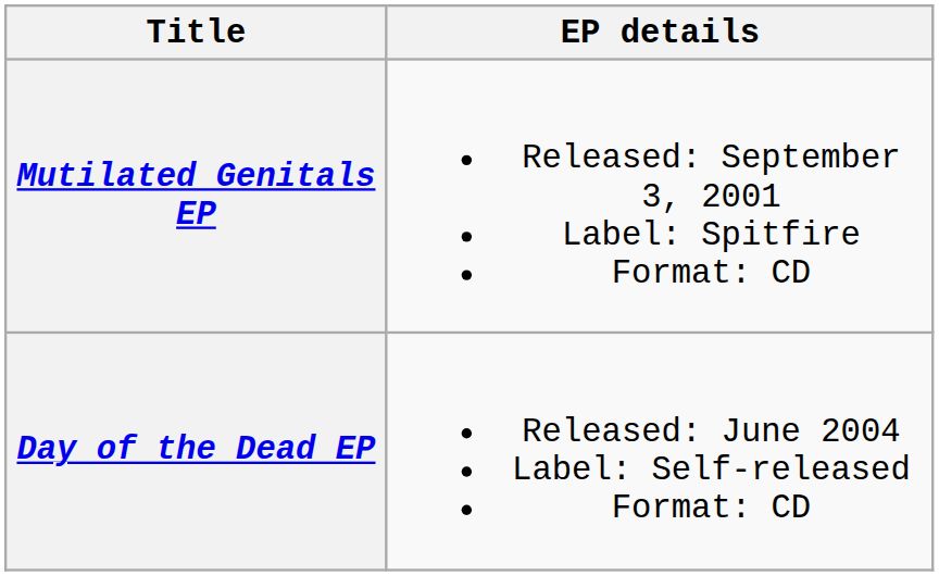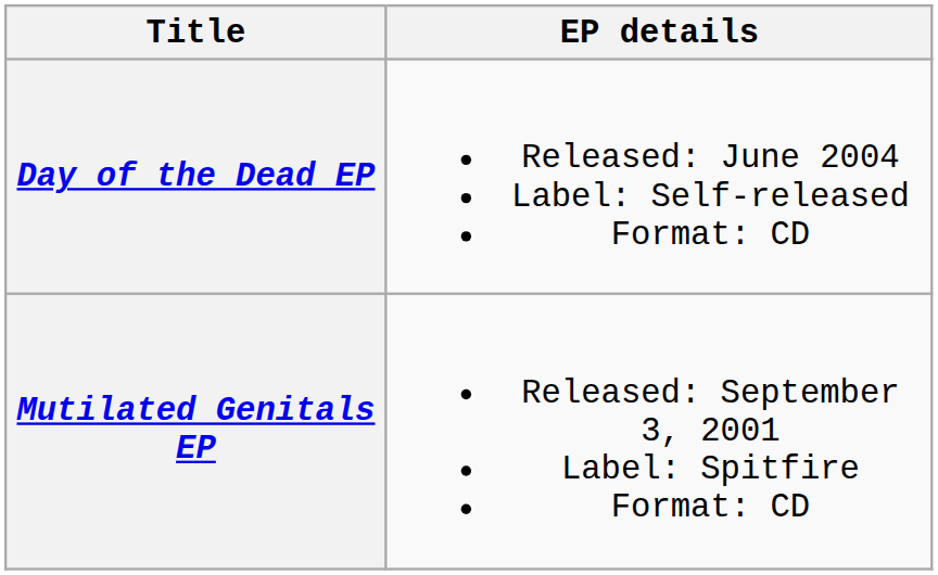 <table class="wikitable plainrowheaders" style="text-align:center;">
 <tr>
 <th scope="col" style="width:11em;">Title</th>
 <th scope="col" style="width:16em;">EP details</th>
 </tr>
 <tr>
+<th scope="row"><em><a href='#'>Day of the Dead EP</a></em></th>
+<td><br><ul><li>Released: June 2004</li><li>Label: Self-released</li><li>Format: CD</li></ul></td>
+</tr>
+<tr>
 <th scope="row"><em><a href='#'>Mutilated Genitals EP</a></em></th>
 <td><br><ul><li>Released: September 3, 2001</li><li>Label: Spitfire</li><li>Format: CD</li></ul></td>
 </tr>
-<tr>
-<th scope="row"><em><a href='#'>Day of the Dead EP</a></em></th>
-<td><br><ul><li>Released: June 2004</li><li>Label: Self-released</li><li>Format: CD</li></ul></td>
-</tr>
 </table>
